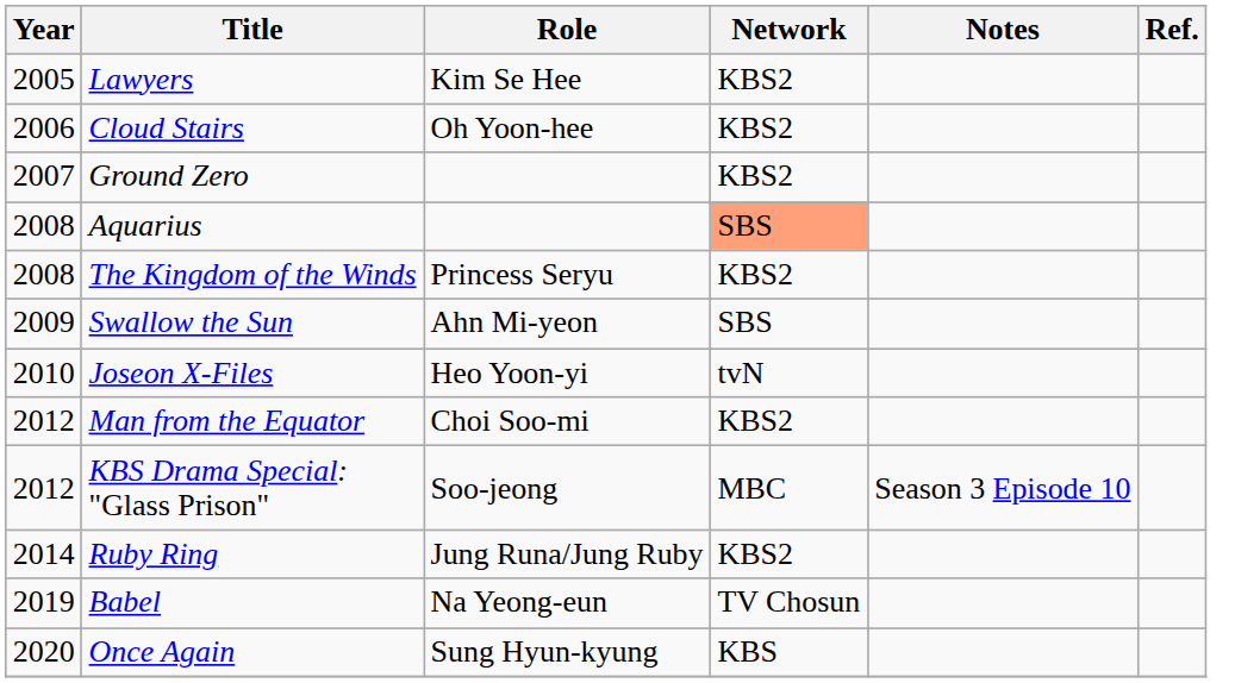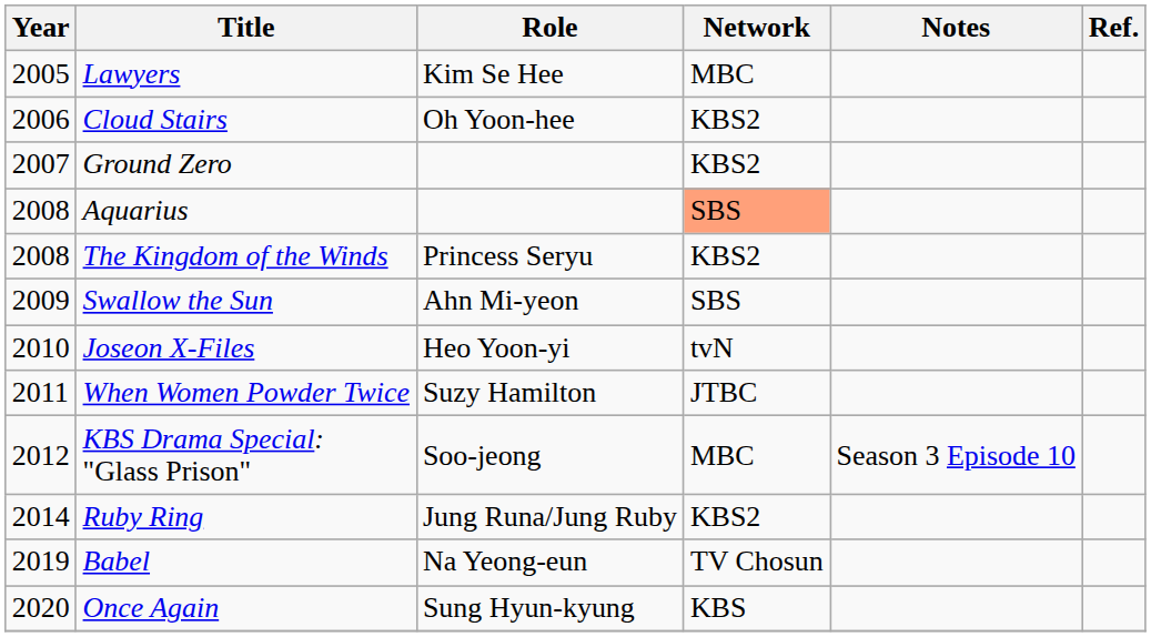 <table class="wikitable sortable">
 <tr>
 <th>Year</th>
 <th>Title</th>
 <th>Role</th>
 <th>Network</th>
 <th class="unsortable">Notes</th>
 <th class="unsortable">Ref.</th>
 </tr>
 <tr>
 <td>2005</td>
 <td><em><a href='#'>Lawyers</a></em></td>
 <td>Kim Se Hee</td>
-<td>KBS2</td>
+<td>MBC</td>
 <td></td>
 <td></td>
 </tr>
 <tr>
 <td>2006</td>
 <td><em><a href='#'>Cloud Stairs</a></em></td>
 <td>Oh Yoon-hee</td>
 <td>KBS2</td>
 <td></td>
 <td></td>
 </tr>
 <tr>
 <td>2007</td>
 <td><em>Ground Zero</em></td>
 <td></td>
 <td>KBS2</td>
 <td></td>
 <td></td>
 </tr>
 <tr>
 <td>2008</td>
 <td><em>Aquarius</em></td>
 <td></td>
 <td style="background: lightsalmon;">SBS</td>
 <td></td>
 <td></td>
 </tr>
 <tr>
 <td>2008</td>
 <td><em><a href='#'>The Kingdom of the Winds</a></em></td>
 <td>Princess Seryu</td>
 <td>KBS2</td>
 <td></td>
 <td></td>
 </tr>
 <tr>
 <td>2009</td>
 <td><em><a href='#'>Swallow the Sun</a></em></td>
 <td>Ahn Mi-yeon</td>
 <td>SBS</td>
 <td></td>
 <td></td>
 </tr>
 <tr>
 <td>2010</td>
 <td><em><a href='#'>Joseon X-Files</a></em></td>
 <td>Heo Yoon-yi</td>
 <td>tvN</td>
 <td></td>
 <td></td>
 </tr>
 <tr>
-<td>2012</td>
-<td><em><a href='#'>Man from the Equator</a></em></td>
-<td>Choi Soo-mi</td>
-<td>KBS2</td>
+<td>2011</td>
+<td><em><a href='#'>When Women Powder Twice</a></em></td>
+<td>Suzy Hamilton</td>
+<td>JTBC</td>
 <td></td>
 <td></td>
 </tr>
 <tr>
 <td>2012</td>
 <td><em><a href='#'>KBS Drama Special</a>:</em><br>"Glass Prison"</td>
 <td>Soo-jeong</td>
 <td>MBC</td>
 <td>Season 3 <a href='#'>Episode 10</a></td>
 <td></td>
 </tr>
 <tr>
 <td>2014</td>
 <td><em><a href='#'>Ruby Ring</a></em></td>
 <td>Jung Runa/Jung Ruby</td>
 <td>KBS2</td>
 <td></td>
 <td></td>
 </tr>
 <tr>
 <td>2019</td>
 <td><em><a href='#'>Babel</a></em></td>
 <td>Na Yeong-eun</td>
 <td>TV Chosun</td>
 <td></td>
 <td></td>
 </tr>
 <tr>
 <td>2020</td>
 <td><em><a href='#'>Once Again</a></em></td>
 <td>Sung Hyun-kyung</td>
 <td>KBS</td>
 <td></td>
 <td></td>
 </tr>
 <tr>
 </tr>
 </table>
